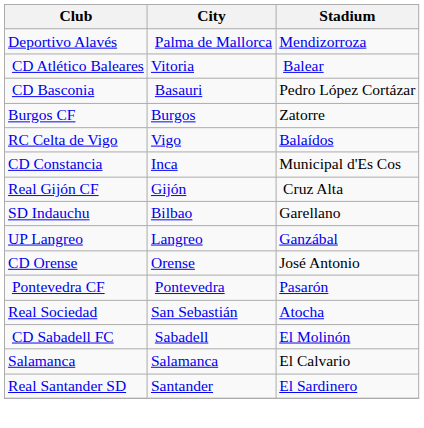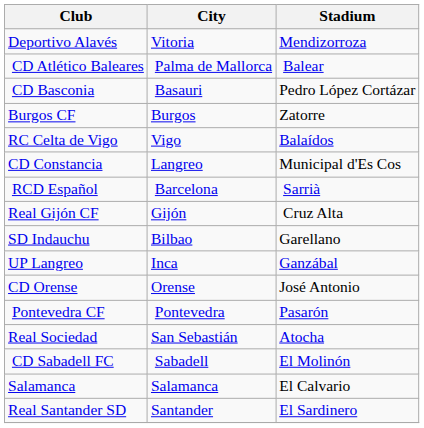 <table class="wikitable sortable" style="text-align: left;">
 <tr>
 <th>Club</th>
 <th>City</th>
 <th>Stadium</th>
 </tr>
 <tr>
 <td><a href='#'>Deportivo Alavés</a></td>
-<td> <a href='#'>Palma de Mallorca</a></td>
+<td><a href='#'>Vitoria</a></td>
 <td><a href='#'>Mendizorroza</a></td>
 </tr>
 <tr>
 <td> <a href='#'>CD Atlético Baleares</a></td>
-<td><a href='#'>Vitoria</a></td>
+<td> <a href='#'>Palma de Mallorca</a></td>
 <td> <a href='#'>Balear</a></td>
 </tr>
 <tr>
 <td> <a href='#'>CD Basconia</a></td>
 <td> <a href='#'>Basauri</a></td>
 <td>Pedro López Cortázar</td>
 </tr>
 <tr>
 <td><a href='#'>Burgos CF</a></td>
 <td><a href='#'>Burgos</a></td>
 <td>Zatorre</td>
 </tr>
 <tr>
 <td><a href='#'>RC Celta de Vigo</a></td>
 <td><a href='#'>Vigo</a></td>
 <td><a href='#'>Balaídos</a></td>
 </tr>
 <tr>
 <td><a href='#'>CD Constancia</a></td>
-<td><a href='#'>Inca</a></td>
+<td><a href='#'>Langreo</a></td>
 <td>Municipal d'Es Cos</td>
+</tr>
+<tr>
+<td> <a href='#'>RCD Español</a></td>
+<td> <a href='#'>Barcelona</a></td>
+<td> <a href='#'>Sarrià</a></td>
 </tr>
 <tr>
 <td><a href='#'>Real Gijón CF</a></td>
 <td><a href='#'>Gijón</a></td>
 <td> Cruz Alta</td>
 </tr>
 <tr>
 <td><a href='#'>SD Indauchu</a></td>
 <td><a href='#'>Bilbao</a></td>
 <td>Garellano</td>
 </tr>
 <tr>
 <td><a href='#'>UP Langreo</a></td>
-<td><a href='#'>Langreo</a></td>
+<td><a href='#'>Inca</a></td>
 <td><a href='#'>Ganzábal</a></td>
 </tr>
 <tr>
 <td><a href='#'>CD Orense</a></td>
 <td><a href='#'>Orense</a></td>
 <td>José Antonio</td>
 </tr>
 <tr>
 <td> <a href='#'>Pontevedra CF</a></td>
 <td> <a href='#'>Pontevedra</a></td>
 <td><a href='#'>Pasarón</a></td>
 </tr>
 <tr>
 <td><a href='#'>Real Sociedad</a></td>
 <td><a href='#'>San Sebastián</a></td>
 <td><a href='#'>Atocha</a></td>
 </tr>
 <tr>
 <td> <a href='#'>CD Sabadell FC</a></td>
 <td> <a href='#'>Sabadell</a></td>
 <td><a href='#'>El Molinón</a></td>
 </tr>
 <tr>
 <td><a href='#'>Salamanca</a></td>
 <td><a href='#'>Salamanca</a></td>
 <td>El Calvario</td>
 </tr>
 <tr>
 <td><a href='#'>Real Santander SD</a></td>
 <td><a href='#'>Santander</a></td>
 <td><a href='#'>El Sardinero</a></td>
 </tr>
 <tr>
 </tr>
 </table>
